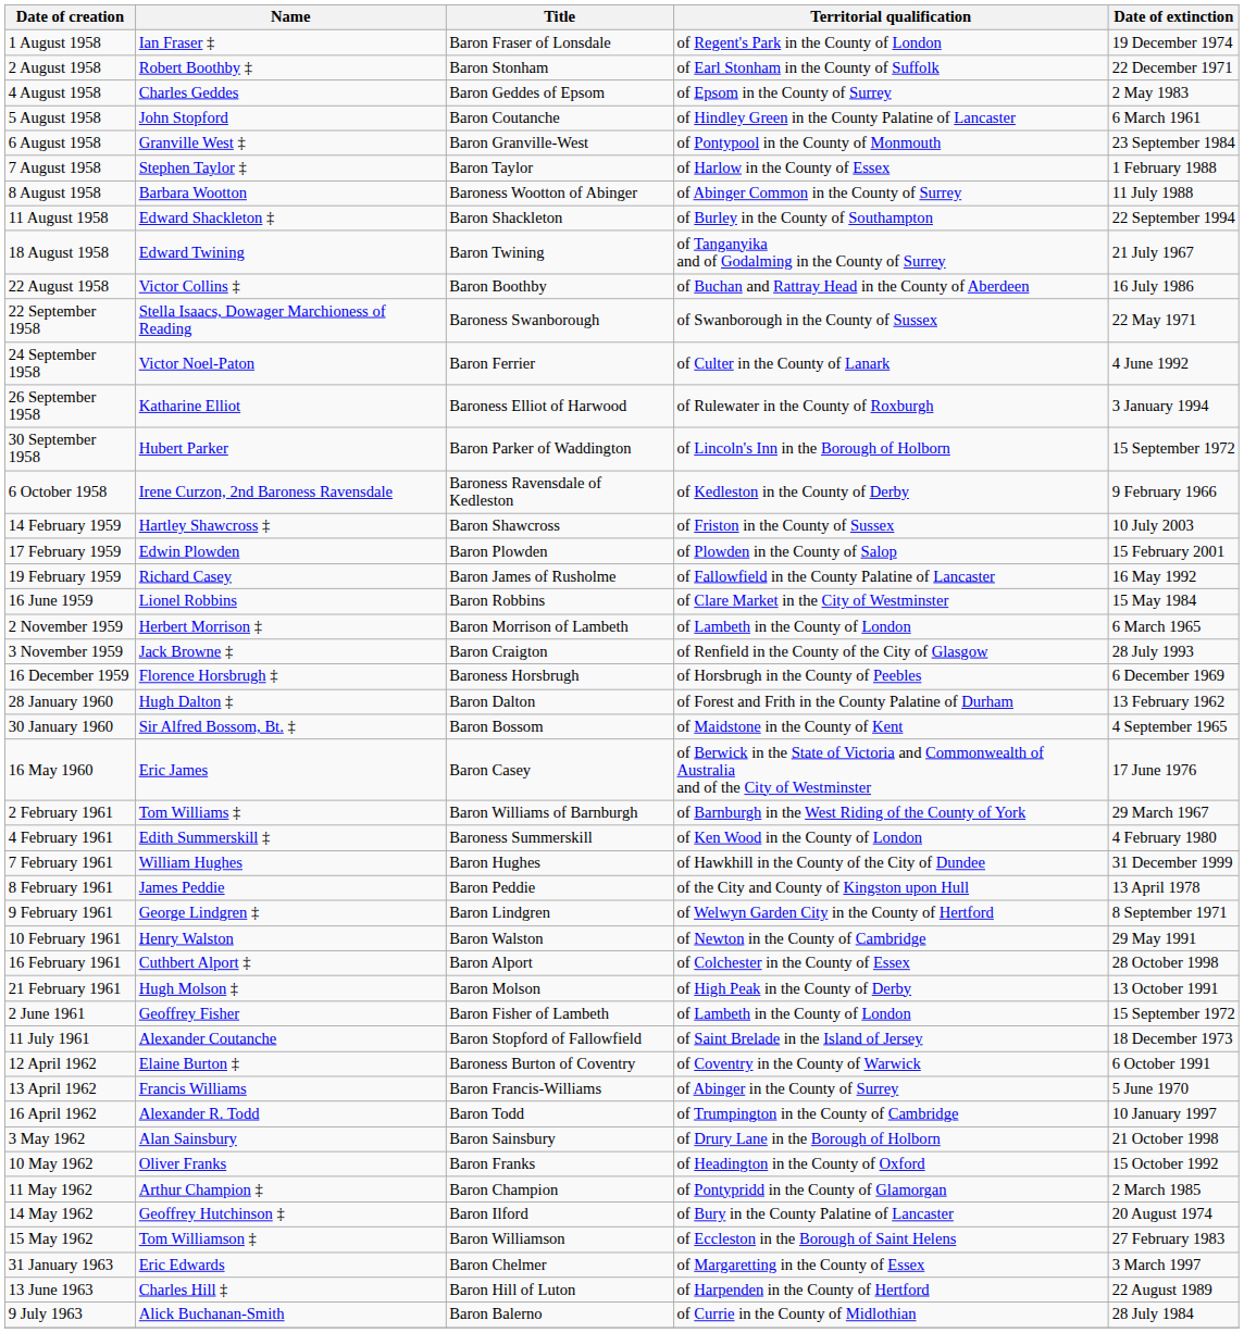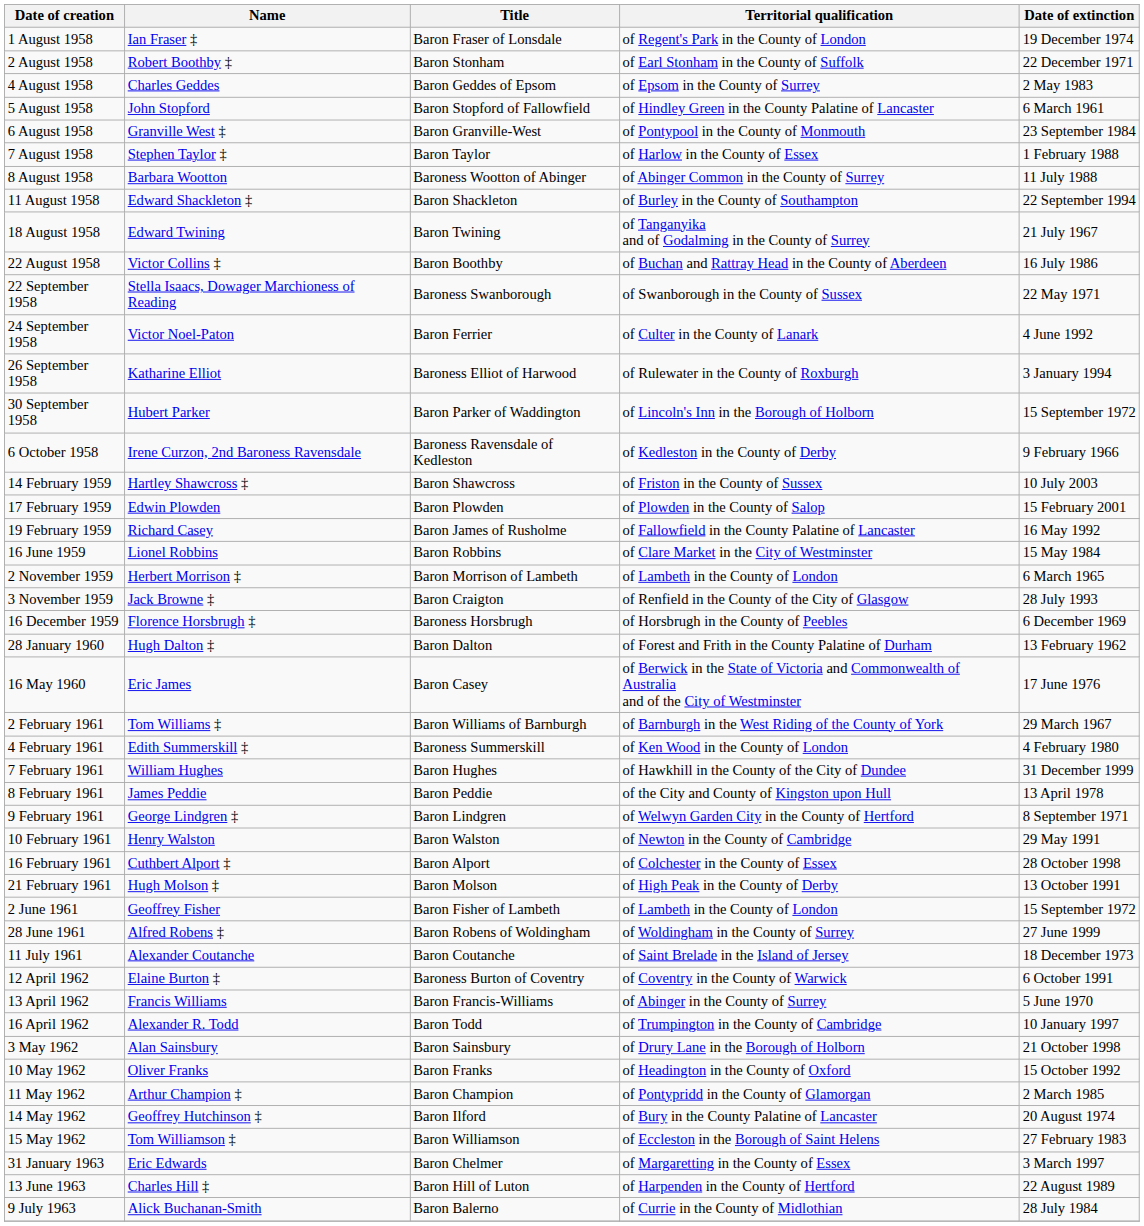 <table class="wikitable sortable sticky-header">
 <tr>
 <th>Date of creation</th>
 <th>Name</th>
 <th>Title</th>
 <th>Territorial qualification</th>
 <th>Date of extinction</th>
 </tr>
 <tr>
 <td>1 August 1958</td>
 <td><a href='#'>Ian Fraser</a> ‡</td>
 <td>Baron Fraser of Lonsdale</td>
 <td>of <a href='#'>Regent's Park</a> in the County of <a href='#'>London</a></td>
 <td>19 December 1974</td>
 </tr>
 <tr>
 <td>2 August 1958</td>
 <td><a href='#'>Robert Boothby</a> ‡</td>
 <td>Baron Stonham</td>
 <td>of <a href='#'>Earl Stonham</a> in the County of <a href='#'>Suffolk</a></td>
 <td>22 December 1971</td>
 </tr>
 <tr>
 <td>4 August 1958</td>
 <td><a href='#'>Charles Geddes</a></td>
 <td>Baron Geddes of Epsom</td>
 <td>of <a href='#'>Epsom</a> in the County of <a href='#'>Surrey</a></td>
 <td>2 May 1983</td>
 </tr>
 <tr>
 <td>5 August 1958</td>
 <td><a href='#'>John Stopford</a></td>
-<td>Baron Coutanche</td>
+<td>Baron Stopford of Fallowfield</td>
 <td>of <a href='#'>Hindley Green</a> in the County Palatine of <a href='#'>Lancaster</a></td>
 <td>6 March 1961</td>
 </tr>
 <tr>
 <td>6 August 1958</td>
 <td><a href='#'>Granville West</a> ‡</td>
 <td>Baron Granville-West</td>
 <td>of <a href='#'>Pontypool</a> in the County of <a href='#'>Monmouth</a></td>
 <td>23 September 1984</td>
 </tr>
 <tr>
 <td>7 August 1958</td>
 <td><a href='#'>Stephen Taylor</a> ‡</td>
 <td>Baron Taylor</td>
 <td>of <a href='#'>Harlow</a> in the County of <a href='#'>Essex</a></td>
 <td>1 February 1988</td>
 </tr>
 <tr>
 <td>8 August 1958</td>
 <td><a href='#'>Barbara Wootton</a></td>
 <td>Baroness Wootton of Abinger</td>
 <td>of <a href='#'>Abinger Common</a> in the County of <a href='#'>Surrey</a></td>
 <td>11 July 1988</td>
 </tr>
 <tr>
 <td>11 August 1958</td>
 <td><a href='#'>Edward Shackleton</a> ‡</td>
 <td>Baron Shackleton</td>
 <td>of <a href='#'>Burley</a> in the County of <a href='#'>Southampton</a></td>
 <td>22 September 1994</td>
 </tr>
 <tr>
 <td>18 August 1958</td>
 <td><a href='#'>Edward Twining</a></td>
 <td>Baron Twining</td>
 <td>of <a href='#'>Tanganyika</a><br>and of <a href='#'>Godalming</a> in the County of <a href='#'>Surrey</a></td>
 <td>21 July 1967</td>
 </tr>
 <tr>
 <td>22 August 1958</td>
 <td><a href='#'>Victor Collins</a> ‡</td>
 <td>Baron Boothby</td>
 <td>of <a href='#'>Buchan</a> and <a href='#'>Rattray Head</a> in the County of <a href='#'>Aberdeen</a></td>
 <td>16 July 1986</td>
 </tr>
 <tr>
 <td>22 September 1958</td>
 <td><a href='#'>Stella Isaacs, Dowager Marchioness of Reading</a> </td>
 <td>Baroness Swanborough</td>
 <td>of Swanborough in the County of <a href='#'>Sussex</a></td>
 <td>22 May 1971</td>
 </tr>
 <tr>
 <td>24 September 1958</td>
 <td><a href='#'>Victor Noel-Paton</a></td>
 <td>Baron Ferrier</td>
 <td>of <a href='#'>Culter</a> in the County of <a href='#'>Lanark</a></td>
 <td>4 June 1992</td>
 </tr>
 <tr>
 <td>26 September 1958</td>
 <td><a href='#'>Katharine Elliot</a></td>
 <td>Baroness Elliot of Harwood</td>
 <td>of Rulewater in the County of <a href='#'>Roxburgh</a></td>
 <td>3 January 1994</td>
 </tr>
 <tr>
 <td>30 September 1958</td>
 <td><a href='#'>Hubert Parker</a> </td>
 <td>Baron Parker of Waddington</td>
 <td>of <a href='#'>Lincoln's Inn</a> in the <a href='#'>Borough of Holborn</a></td>
 <td>15 September 1972</td>
 </tr>
 <tr>
 <td>6 October 1958</td>
 <td><a href='#'>Irene Curzon, 2nd Baroness Ravensdale</a> </td>
 <td>Baroness Ravensdale of Kedleston</td>
 <td>of <a href='#'>Kedleston</a> in the County of <a href='#'>Derby</a></td>
 <td>9 February 1966</td>
 </tr>
 <tr>
 <td>14 February 1959</td>
 <td><a href='#'>Hartley Shawcross</a> ‡</td>
 <td>Baron Shawcross</td>
 <td>of <a href='#'>Friston</a> in the County of <a href='#'>Sussex</a></td>
 <td>10 July 2003</td>
 </tr>
 <tr>
 <td>17 February 1959</td>
 <td><a href='#'>Edwin Plowden</a></td>
 <td>Baron Plowden</td>
 <td>of <a href='#'>Plowden</a> in the County of <a href='#'>Salop</a></td>
 <td>15 February 2001</td>
 </tr>
 <tr>
 <td>19 February 1959</td>
 <td><a href='#'>Richard Casey</a></td>
 <td>Baron James of Rusholme</td>
 <td>of <a href='#'>Fallowfield</a> in the County Palatine of <a href='#'>Lancaster</a></td>
 <td>16 May 1992</td>
 </tr>
 <tr>
 <td>16 June 1959</td>
 <td><a href='#'>Lionel Robbins</a></td>
 <td>Baron Robbins</td>
 <td>of <a href='#'>Clare Market</a> in the <a href='#'>City of Westminster</a></td>
 <td>15 May 1984</td>
 </tr>
 <tr>
 <td>2 November 1959</td>
 <td><a href='#'>Herbert Morrison</a> ‡</td>
 <td>Baron Morrison of Lambeth</td>
 <td>of <a href='#'>Lambeth</a> in the County of <a href='#'>London</a></td>
 <td>6 March 1965</td>
 </tr>
 <tr>
 <td>3 November 1959</td>
 <td><a href='#'>Jack Browne</a> ‡</td>
 <td>Baron Craigton</td>
 <td>of Renfield in the County of the City of <a href='#'>Glasgow</a></td>
 <td>28 July 1993</td>
 </tr>
 <tr>
 <td>16 December 1959</td>
 <td><a href='#'>Florence Horsbrugh</a> ‡</td>
 <td>Baroness Horsbrugh</td>
 <td>of Horsbrugh in the County of <a href='#'>Peebles</a></td>
 <td>6 December 1969</td>
 </tr>
 <tr>
 <td>28 January 1960</td>
 <td><a href='#'>Hugh Dalton</a> ‡</td>
 <td>Baron Dalton</td>
 <td>of Forest and Frith in the County Palatine of <a href='#'>Durham</a></td>
 <td>13 February 1962</td>
 </tr>
 <tr>
-<td>30 January 1960</td>
-<td><a href='#'>Sir Alfred Bossom, Bt.</a> ‡</td>
-<td>Baron Bossom</td>
-<td>of <a href='#'>Maidstone</a> in the County of <a href='#'>Kent</a></td>
-<td>4 September 1965</td>
-</tr>
-<tr>
 <td>16 May 1960</td>
 <td><a href='#'>Eric James</a></td>
 <td>Baron Casey</td>
 <td>of <a href='#'>Berwick</a> in the <a href='#'>State of Victoria</a> and <a href='#'>Commonwealth of Australia</a><br>and of the <a href='#'>City of Westminster</a></td>
 <td>17 June 1976</td>
 </tr>
 <tr>
 <td>2 February 1961</td>
 <td><a href='#'>Tom Williams</a> ‡</td>
 <td>Baron Williams of Barnburgh</td>
 <td>of <a href='#'>Barnburgh</a> in the <a href='#'>West Riding of the County of York</a></td>
 <td>29 March 1967</td>
 </tr>
 <tr>
 <td>4 February 1961</td>
 <td><a href='#'>Edith Summerskill</a> ‡</td>
 <td>Baroness Summerskill</td>
 <td>of <a href='#'>Ken Wood</a> in the County of <a href='#'>London</a></td>
 <td>4 February 1980</td>
 </tr>
 <tr>
 <td>7 February 1961</td>
 <td><a href='#'>William Hughes</a></td>
 <td>Baron Hughes</td>
 <td>of Hawkhill in the County of the City of <a href='#'>Dundee</a></td>
 <td>31 December 1999</td>
 </tr>
 <tr>
 <td>8 February 1961</td>
 <td><a href='#'>James Peddie</a></td>
 <td>Baron Peddie</td>
 <td>of the City and County of <a href='#'>Kingston upon Hull</a></td>
 <td>13 April 1978</td>
 </tr>
 <tr>
 <td>9 February 1961</td>
 <td><a href='#'>George Lindgren</a> ‡</td>
 <td>Baron Lindgren</td>
 <td>of <a href='#'>Welwyn Garden City</a> in the County of <a href='#'>Hertford</a></td>
 <td>8 September 1971</td>
 </tr>
 <tr>
 <td>10 February 1961</td>
 <td><a href='#'>Henry Walston</a></td>
 <td>Baron Walston</td>
 <td>of <a href='#'>Newton</a> in the County of <a href='#'>Cambridge</a></td>
 <td>29 May 1991</td>
 </tr>
 <tr>
 <td>16 February 1961</td>
 <td><a href='#'>Cuthbert Alport</a> ‡</td>
 <td>Baron Alport</td>
 <td>of <a href='#'>Colchester</a> in the County of <a href='#'>Essex</a></td>
 <td>28 October 1998</td>
 </tr>
 <tr>
 <td>21 February 1961</td>
 <td><a href='#'>Hugh Molson</a> ‡</td>
 <td>Baron Molson</td>
 <td>of <a href='#'>High Peak</a> in the County of <a href='#'>Derby</a></td>
 <td>13 October 1991</td>
 </tr>
 <tr>
 <td>2 June 1961</td>
 <td><a href='#'>Geoffrey Fisher</a></td>
 <td>Baron Fisher of Lambeth</td>
 <td>of <a href='#'>Lambeth</a> in the County of <a href='#'>London</a></td>
 <td>15 September 1972</td>
 </tr>
 <tr>
+<td>28 June 1961</td>
+<td><a href='#'>Alfred Robens</a> ‡</td>
+<td>Baron Robens of Woldingham</td>
+<td>of <a href='#'>Woldingham</a> in the County of <a href='#'>Surrey</a></td>
+<td>27 June 1999</td>
+</tr>
+<tr>
 <td>11 July 1961</td>
 <td><a href='#'>Alexander Coutanche</a></td>
-<td>Baron Stopford of Fallowfield</td>
+<td>Baron Coutanche</td>
 <td>of <a href='#'>Saint Brelade</a> in the <a href='#'>Island of Jersey</a></td>
 <td>18 December 1973</td>
 </tr>
 <tr>
 <td>12 April 1962</td>
 <td><a href='#'>Elaine Burton</a> ‡</td>
 <td>Baroness Burton of Coventry</td>
 <td>of <a href='#'>Coventry</a> in the County of <a href='#'>Warwick</a></td>
 <td>6 October 1991</td>
 </tr>
 <tr>
 <td>13 April 1962</td>
 <td><a href='#'>Francis Williams</a></td>
 <td>Baron Francis-Williams</td>
 <td>of <a href='#'>Abinger</a> in the County of <a href='#'>Surrey</a></td>
 <td>5 June 1970</td>
 </tr>
 <tr>
 <td>16 April 1962</td>
 <td><a href='#'>Alexander R. Todd</a></td>
 <td>Baron Todd</td>
 <td>of <a href='#'>Trumpington</a> in the County of <a href='#'>Cambridge</a></td>
 <td>10 January 1997</td>
 </tr>
 <tr>
 <td>3 May 1962</td>
 <td><a href='#'>Alan Sainsbury</a> </td>
 <td>Baron Sainsbury</td>
 <td>of <a href='#'>Drury Lane</a> in the <a href='#'>Borough of Holborn</a></td>
 <td>21 October 1998</td>
 </tr>
 <tr>
 <td>10 May 1962</td>
 <td><a href='#'>Oliver Franks</a></td>
 <td>Baron Franks</td>
 <td>of <a href='#'>Headington</a> in the County of <a href='#'>Oxford</a></td>
 <td>15 October 1992</td>
 </tr>
 <tr>
 <td>11 May 1962</td>
 <td><a href='#'>Arthur Champion</a> ‡</td>
 <td>Baron Champion</td>
 <td>of <a href='#'>Pontypridd</a> in the County of <a href='#'>Glamorgan</a></td>
 <td>2 March 1985</td>
 </tr>
 <tr>
 <td>14 May 1962</td>
 <td><a href='#'>Geoffrey Hutchinson</a> ‡</td>
 <td>Baron Ilford</td>
 <td>of <a href='#'>Bury</a> in the County Palatine of <a href='#'>Lancaster</a></td>
 <td>20 August 1974</td>
 </tr>
 <tr>
 <td>15 May 1962</td>
 <td><a href='#'>Tom Williamson</a> ‡</td>
 <td>Baron Williamson</td>
 <td>of <a href='#'>Eccleston</a> in the <a href='#'>Borough of Saint Helens</a></td>
 <td>27 February 1983</td>
 </tr>
 <tr>
 <td>31 January 1963</td>
 <td><a href='#'>Eric Edwards</a></td>
 <td>Baron Chelmer</td>
 <td>of <a href='#'>Margaretting</a> in the County of <a href='#'>Essex</a></td>
 <td>3 March 1997</td>
 </tr>
 <tr>
 <td>13 June 1963</td>
 <td><a href='#'>Charles Hill</a> ‡</td>
 <td>Baron Hill of Luton</td>
 <td>of <a href='#'>Harpenden</a> in the County of <a href='#'>Hertford</a></td>
 <td>22 August 1989</td>
 </tr>
 <tr>
 <td>9 July 1963</td>
 <td><a href='#'>Alick Buchanan-Smith</a></td>
 <td>Baron Balerno</td>
 <td>of <a href='#'>Currie</a> in the County of <a href='#'>Midlothian</a></td>
 <td>28 July 1984</td>
 </tr>
 <tr>
 </tr>
 </table>
